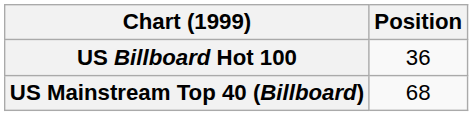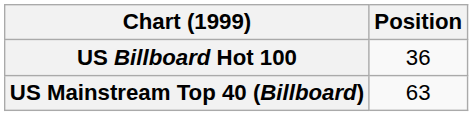 <table class="wikitable plainrowheaders" style="text-align:center">
 <tr>
 <th>Chart (1999)</th>
 <th>Position</th>
 </tr>
 <tr>
 <th scope="row">US <em>Billboard</em> Hot 100</th>
 <td>36</td>
 </tr>
 <tr>
 <th scope="row">US Mainstream Top 40 (<em>Billboard</em>)</th>
-<td>68</td>
+<td>63</td>
 </tr>
 </table>
